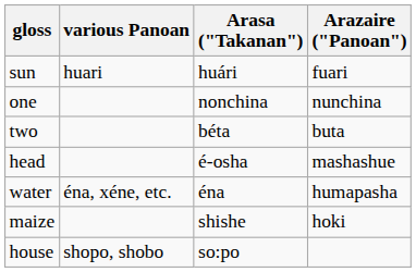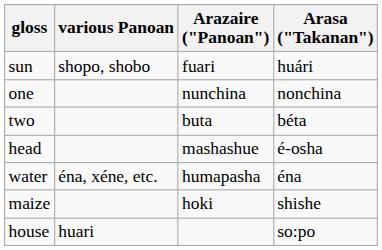 <table class="wikitable">
 <tr>
 <th>gloss</th>
 <th>various Panoan</th>
+<th>Arazaire<br>("Panoan")</th>
 <th>Arasa<br>("Takanan")</th>
-<th>Arazaire<br>("Panoan")</th>
 </tr>
 <tr>
 <td>sun</td>
-<td>huari</td>
+<td>shopo, shobo</td>
+<td>fuari</td>
 <td>huári</td>
-<td>fuari</td>
 </tr>
 <tr>
 <td>one</td>
 <td></td>
+<td>nunchina</td>
 <td>nonchina</td>
-<td>nunchina</td>
 </tr>
 <tr>
 <td>two</td>
 <td></td>
+<td>buta</td>
 <td>béta</td>
-<td>buta</td>
 </tr>
 <tr>
 <td>head</td>
 <td></td>
+<td>mashashue</td>
 <td>é-osha</td>
-<td>mashashue</td>
 </tr>
 <tr>
 <td>water</td>
 <td>éna, xéne, etc.</td>
+<td>humapasha</td>
 <td>éna</td>
-<td>humapasha</td>
 </tr>
 <tr>
 <td>maize</td>
 <td></td>
+<td>hoki</td>
 <td>shishe</td>
-<td>hoki</td>
 </tr>
 <tr>
 <td>house</td>
-<td>shopo, shobo</td>
+<td>huari</td>
+<td></td>
 <td>so:po</td>
-<td></td>
 </tr>
 </table>
